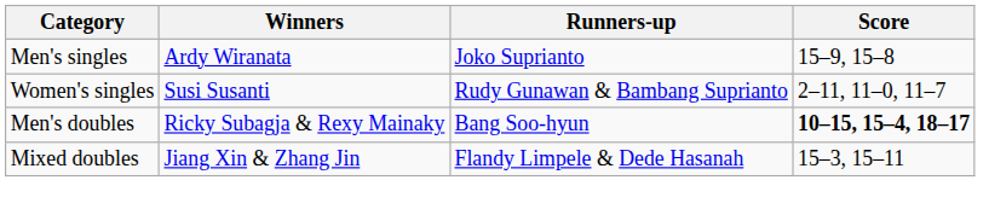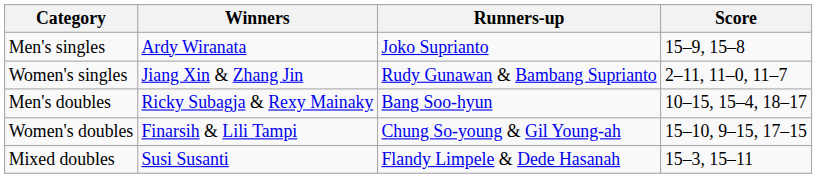 <table class=wikitable>
 <tr>
 <th>Category</th>
 <th>Winners</th>
 <th>Runners-up</th>
 <th>Score</th>
 </tr>
 <tr>
 <td>Men's singles</td>
 <td> <a href='#'>Ardy Wiranata</a></td>
 <td> <a href='#'>Joko Suprianto</a></td>
 <td>15–9, 15–8</td>
 </tr>
 <tr>
 <td>Women's singles</td>
-<td> <a href='#'>Susi Susanti</a></td>
+<td> <a href='#'>Jiang Xin</a> & <a href='#'>Zhang Jin</a></td>
 <td> <a href='#'>Rudy Gunawan</a> & <a href='#'>Bambang Suprianto</a></td>
 <td>2–11, 11–0, 11–7</td>
 </tr>
 <tr>
 <td>Men's doubles</td>
 <td> <a href='#'>Ricky Subagja</a> & <a href='#'>Rexy Mainaky</a></td>
 <td> <a href='#'>Bang Soo-hyun</a></td>
-<td><strong>10–15, 15–4, 18–17</strong></td>
+<td>10–15, 15–4, 18–17</td>
+</tr>
+<tr>
+<td>Women's doubles</td>
+<td> <a href='#'>Finarsih</a> & <a href='#'>Lili Tampi</a></td>
+<td> <a href='#'>Chung So-young</a> & <a href='#'>Gil Young-ah</a></td>
+<td>15–10, 9–15, 17–15</td>
 </tr>
 <tr>
 <td>Mixed doubles</td>
-<td> <a href='#'>Jiang Xin</a> & <a href='#'>Zhang Jin</a></td>
+<td> <a href='#'>Susi Susanti</a></td>
 <td> <a href='#'>Flandy Limpele</a> & <a href='#'>Dede Hasanah</a></td>
 <td>15–3, 15–11</td>
 </tr>
 </table>
